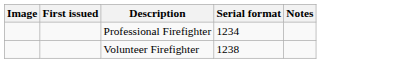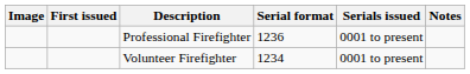 <table class="wikitable">
 <tr>
 <th>Image</th>
 <th>First issued</th>
 <th>Description</th>
 <th>Serial format</th>
+<th>Serials issued</th>
 <th>Notes</th>
 </tr>
 <tr>
 <td></td>
 <td></td>
 <td>Professional Firefighter</td>
-<td>1234</td>
+<td>1236</td>
+<td>0001 to present</td>
 <td></td>
 </tr>
 <tr>
 <td></td>
 <td></td>
 <td>Volunteer Firefighter</td>
-<td>1238</td>
+<td>1234</td>
+<td>0001 to present</td>
 <td></td>
 </tr>
 </table>
